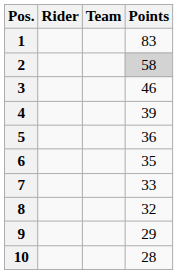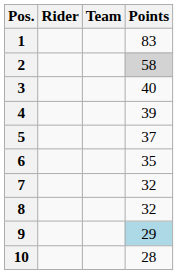 <table class="wikitable">
 <tr>
 <th>Pos.</th>
 <th>Rider</th>
 <th>Team</th>
 <th>Points</th>
 </tr>
 <tr>
 <th>1</th>
 <td></td>
 <td></td>
 <td align="center">83</td>
 </tr>
 <tr>
 <th>2</th>
 <td></td>
 <td></td>
 <td align="center" style="background: lightgrey;">58</td>
 </tr>
 <tr>
 <th>3</th>
 <td></td>
 <td></td>
-<td align="center">46</td>
+<td align="center">40</td>
 </tr>
 <tr>
 <th>4</th>
 <td></td>
 <td></td>
 <td align="center">39</td>
 </tr>
 <tr>
 <th>5</th>
 <td></td>
 <td></td>
-<td align="center">36</td>
+<td align="center">37</td>
 </tr>
 <tr>
 <th>6</th>
 <td></td>
 <td></td>
 <td align="center">35</td>
 </tr>
 <tr>
 <th>7</th>
 <td></td>
 <td></td>
-<td align="center">33</td>
+<td align="center">32</td>
 </tr>
 <tr>
 <th>8</th>
 <td></td>
 <td></td>
 <td align="center">32</td>
 </tr>
 <tr>
 <th>9</th>
 <td></td>
 <td></td>
-<td align="center">29</td>
+<td align="center" style="background: lightblue;">29</td>
 </tr>
 <tr>
 <th>10</th>
 <td></td>
 <td></td>
 <td align="center">28</td>
 </tr>
 </table>
